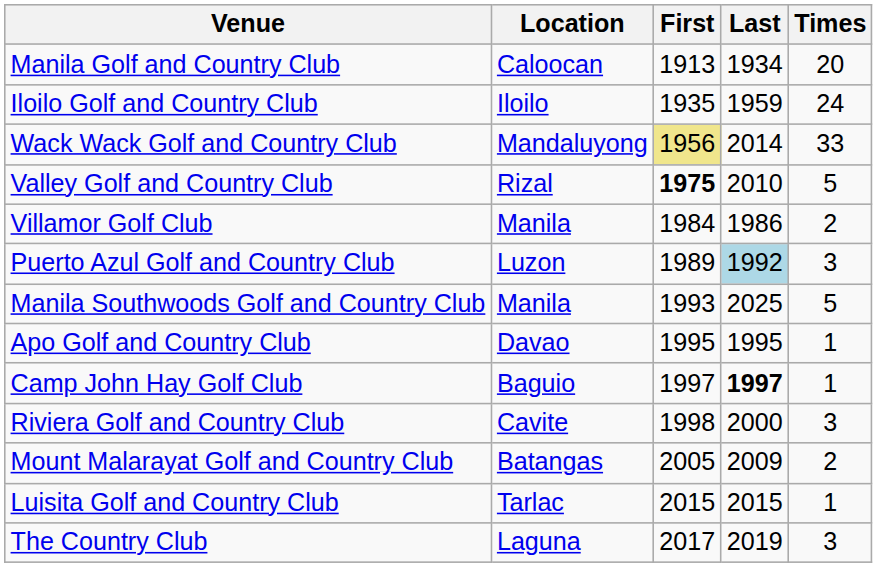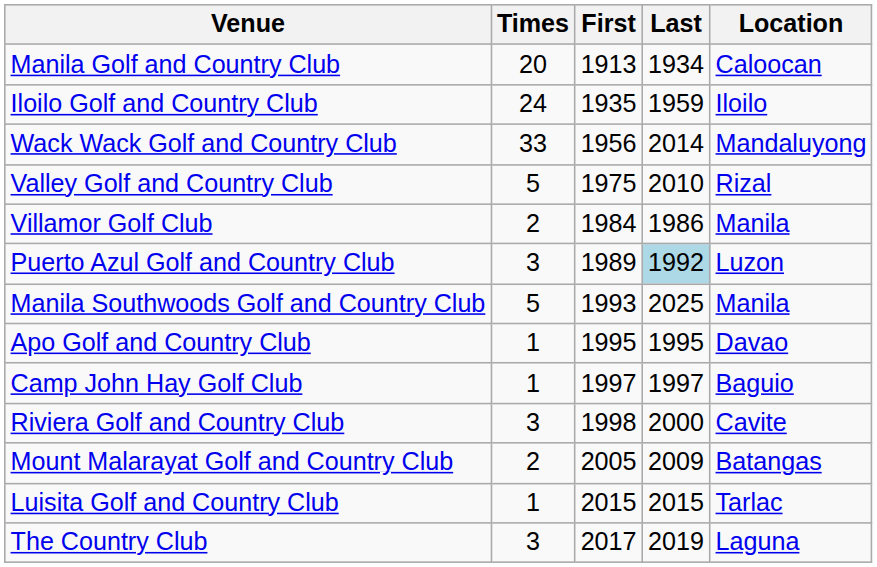 <table class="wikitable">
 <tr>
 <th>Venue</th>
-<th>Location</th>
+<th>Times</th>
 <th>First</th>
 <th>Last</th>
-<th>Times</th>
+<th>Location</th>
 </tr>
 <tr>
 <td><a href='#'>Manila Golf and Country Club</a></td>
-<td><a href='#'>Caloocan</a></td>
+<td align=center>20</td>
 <td>1913</td>
 <td>1934</td>
-<td align=center>20</td>
+<td><a href='#'>Caloocan</a></td>
 </tr>
 <tr>
 <td><a href='#'>Iloilo Golf and Country Club</a></td>
-<td><a href='#'>Iloilo</a></td>
+<td align=center>24</td>
 <td>1935</td>
 <td>1959</td>
-<td align=center>24</td>
+<td><a href='#'>Iloilo</a></td>
 </tr>
 <tr>
 <td><a href='#'>Wack Wack Golf and Country Club</a></td>
+<td align=center>33</td>
+<td>1956</td>
+<td>2014</td>
 <td><a href='#'>Mandaluyong</a></td>
-<td style="background: khaki;">1956</td>
-<td>2014</td>
-<td align=center>33</td>
 </tr>
 <tr>
 <td><a href='#'>Valley Golf and Country Club</a></td>
+<td align=center>5</td>
+<td>1975</td>
+<td>2010</td>
 <td><a href='#'>Rizal</a></td>
-<td><strong>1975</strong></td>
-<td>2010</td>
-<td align=center>5</td>
 </tr>
 <tr>
 <td><a href='#'>Villamor Golf Club</a></td>
-<td><a href='#'>Manila</a></td>
+<td align=center>2</td>
 <td>1984</td>
 <td>1986</td>
-<td align=center>2</td>
+<td><a href='#'>Manila</a></td>
 </tr>
 <tr>
 <td><a href='#'>Puerto Azul Golf and Country Club</a></td>
-<td><a href='#'>Luzon</a></td>
+<td align=center>3</td>
 <td>1989</td>
 <td style="background: lightblue;">1992</td>
-<td align=center>3</td>
+<td><a href='#'>Luzon</a></td>
 </tr>
 <tr>
 <td><a href='#'>Manila Southwoods Golf and Country Club</a></td>
-<td><a href='#'>Manila</a></td>
+<td align=center>5</td>
 <td>1993</td>
 <td>2025</td>
-<td align=center>5</td>
+<td><a href='#'>Manila</a></td>
 </tr>
 <tr>
 <td><a href='#'>Apo Golf and Country Club</a></td>
-<td><a href='#'>Davao</a></td>
+<td align=center>1</td>
 <td>1995</td>
 <td>1995</td>
-<td align=center>1</td>
+<td><a href='#'>Davao</a></td>
 </tr>
 <tr>
 <td><a href='#'>Camp John Hay Golf Club</a></td>
+<td align=center>1</td>
+<td>1997</td>
+<td>1997</td>
 <td><a href='#'>Baguio</a></td>
-<td>1997</td>
-<td><strong>1997</strong></td>
-<td align=center>1</td>
 </tr>
 <tr>
 <td><a href='#'>Riviera Golf and Country Club</a></td>
-<td><a href='#'>Cavite</a></td>
+<td align=center>3</td>
 <td>1998</td>
 <td>2000</td>
-<td align=center>3</td>
+<td><a href='#'>Cavite</a></td>
 </tr>
 <tr>
 <td><a href='#'>Mount Malarayat Golf and Country Club</a></td>
-<td><a href='#'>Batangas</a></td>
+<td align=center>2</td>
 <td>2005</td>
 <td>2009</td>
-<td align=center>2</td>
+<td><a href='#'>Batangas</a></td>
 </tr>
 <tr>
 <td><a href='#'>Luisita Golf and Country Club</a></td>
-<td><a href='#'>Tarlac</a></td>
+<td align=center>1</td>
 <td>2015</td>
 <td>2015</td>
-<td align=center>1</td>
+<td><a href='#'>Tarlac</a></td>
 </tr>
 <tr>
 <td><a href='#'>The Country Club</a></td>
-<td><a href='#'>Laguna</a></td>
+<td align=center>3</td>
 <td>2017</td>
 <td>2019</td>
-<td align=center>3</td>
+<td><a href='#'>Laguna</a></td>
 </tr>
 </table>
